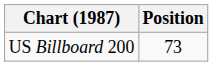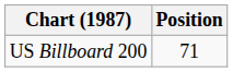 <table class="wikitable">
 <tr>
 <th scope="col">Chart (1987)</th>
 <th scope="col">Position</th>
 </tr>
 <tr>
 <td>US <em>Billboard</em> 200</td>
-<td style="text-align:center;">73</td>
+<td style="text-align:center;">71</td>
 </tr>
 </table>
